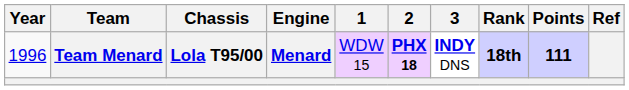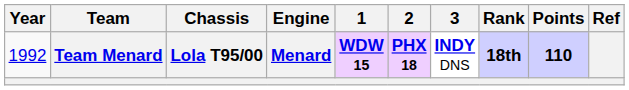 <table class="wikitable" style="text-align:center; font-size:90%">
 <tr>
 <th>Year</th>
 <th>Team</th>
 <th>Chassis</th>
 <th>Engine</th>
 <th>1</th>
 <th>2</th>
 <th>3</th>
 <th>Rank</th>
 <th>Points</th>
 <th>Ref</th>
 </tr>
 <tr>
-<td><a href='#'>1996</a></td>
+<td><a href='#'>1992</a></td>
 <th><a href='#'>Team Menard</a></th>
 <th><a href='#'>Lola</a> T95/00</th>
 <th><a href='#'>Menard</a></th>
-<td style="background:#EFCFFF;"><a href='#'>WDW</a><br><small>15</small></td>
+<td style="background:#EFCFFF;"><strong><a href='#'>WDW</a><br><small>15</small></strong></td>
 <td style="background:#EFCFFF;"><strong><a href='#'>PHX</a><br><small>18</small></strong></td>
 <td style="background:#FFFFFF;"><strong><a href='#'>INDY</a></strong><br><small>DNS</small></td>
 <td style="background:#CFCFFF;"><strong>18th</strong></td>
-<td style="background:#CFCFFF;"><strong>111</strong></td>
+<td style="background:#CFCFFF;"><strong>110</strong></td>
 <th></th>
 </tr>
 <tr>
 <th colspan="10"></th>
 </tr>
 </table>
